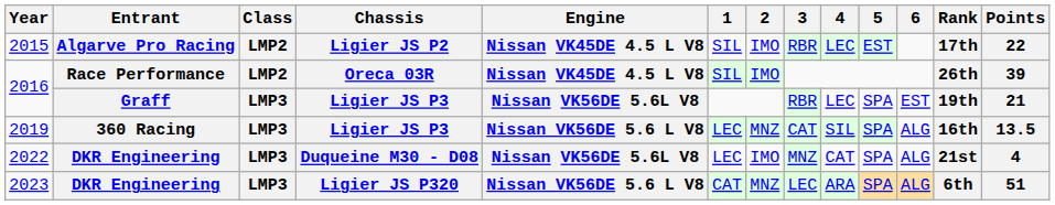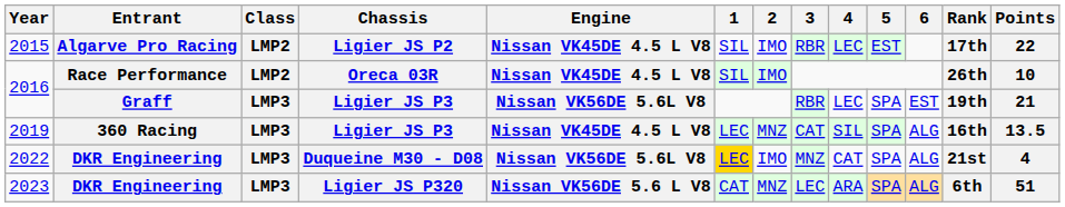 <table class="wikitable" style="text-align:center; font-size:90%">
 <tr>
 <th>Year</th>
 <th>Entrant</th>
 <th>Class</th>
 <th>Chassis</th>
 <th>Engine</th>
 <th>1</th>
 <th>2</th>
 <th>3</th>
 <th>4</th>
 <th>5</th>
 <th>6</th>
 <th>Rank</th>
 <th>Points</th>
 </tr>
 <tr>
 <td><a href='#'>2015</a></td>
 <th><a href='#'>Algarve Pro Racing</a></th>
 <th>LMP2</th>
 <th><a href='#'>Ligier JS P2</a></th>
 <th><a href='#'>Nissan</a> <a href='#'>VK45DE</a> 4.5 L V8</th>
 <td><a href='#'>SIL</a></td>
 <td><a href='#'>IMO</a></td>
 <td style="background:#DFFFDF;"><a href='#'>RBR</a><br></td>
 <td style="background:#DFFFDF;"><a href='#'>LEC</a><br></td>
 <td style="background:#DFFFDF;"><a href='#'>EST</a><br></td>
 <td></td>
 <th>17th</th>
 <th>22</th>
 </tr>
 <tr>
 <td rowspan=2><a href='#'>2016</a></td>
 <th>Race Performance</th>
 <th>LMP2</th>
 <th><a href='#'>Oreca 03R</a></th>
 <th><a href='#'>Nissan</a> <a href='#'>VK45DE</a> 4.5 L V8</th>
 <td style="background:#DFFFDF;"><a href='#'>SIL</a><br></td>
 <td style="background:#DFFFDF;"><a href='#'>IMO</a><br></td>
 <td colspan=4></td>
 <th>26th</th>
-<th>39</th>
+<th>10</th>
 </tr>
 <tr>
 <th><a href='#'>Graff</a></th>
 <th>LMP3</th>
 <th><a href='#'>Ligier JS P3</a></th>
 <th><a href='#'>Nissan</a> <a href='#'>VK56DE</a> 5.6L V8</th>
 <td colspan=2></td>
 <td style="background:#DFFFDF;"><a href='#'>RBR</a><br></td>
 <td><a href='#'>LEC</a></td>
 <td><a href='#'>SPA</a></td>
 <td><a href='#'>EST</a></td>
 <th>19th</th>
 <th>21</th>
 </tr>
 <tr>
 <td><a href='#'>2019</a></td>
 <th>360 Racing</th>
 <th>LMP3</th>
 <th><a href='#'>Ligier JS P3</a></th>
-<th><a href='#'>Nissan VK56DE</a> 5.6 L V8</th>
+<th><a href='#'>Nissan</a> <a href='#'>VK45DE</a> 4.5 L V8</th>
 <td style="background:#DFFFDF;"><a href='#'>LEC</a><br></td>
 <td style="background:#DFFFDF;"><a href='#'>MNZ</a><br></td>
 <td style="background:#DFFFDF;"><a href='#'>CAT</a><br></td>
 <td style="background:#DFFFDF;"><a href='#'>SIL</a><br></td>
 <td style="background:#DFFFDF;"><a href='#'>SPA</a><br></td>
 <td><a href='#'>ALG</a></td>
 <th>16th</th>
 <th>13.5</th>
 </tr>
 <tr>
 <td><a href='#'>2022</a></td>
 <th><a href='#'>DKR Engineering</a></th>
 <th>LMP3</th>
 <th><a href='#'>Duqueine M30 - D08</a></th>
 <th><a href='#'>Nissan</a> <a href='#'>VK56DE</a> 5.6L V8</th>
-<td><a href='#'>LEC</a></td>
+<td style="background: gold;"><a href='#'>LEC</a></td>
 <td><a href='#'>IMO</a></td>
 <td style="background:#DFFFDF;"><a href='#'>MNZ</a><br></td>
 <td><a href='#'>CAT</a></td>
 <td><a href='#'>SPA</a></td>
 <td><a href='#'>ALG</a></td>
 <th>21st</th>
 <th>4</th>
 </tr>
 <tr>
 <td><a href='#'>2023</a></td>
 <th><a href='#'>DKR Engineering</a></th>
 <th>LMP3</th>
 <th><a href='#'>Ligier JS P320</a></th>
 <th><a href='#'>Nissan VK56DE</a> 5.6 L V8</th>
 <td style="background:#DFFFDF;"><a href='#'>CAT</a><br></td>
 <td style="background:#DFFFDF;"><a href='#'>MNZ</a><br></td>
 <td style="background:#DFFFDF;"><a href='#'>LEC</a><br></td>
 <td style="background:#DFFFDF;"><a href='#'>ARA</a><br></td>
 <td style="background:#FFDF9F;"><a href='#'>SPA</a><br></td>
 <td style="background:#FFDF9F;"><a href='#'>ALG</a><br></td>
 <th>6th</th>
 <th>51</th>
 </tr>
 </table>
